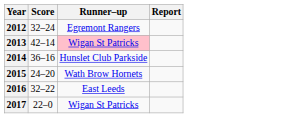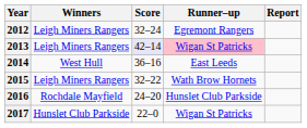 <table class="wikitable" style="text-align: center">
 <tr>
 <th scope="col">Year</th>
+<th scope="col">Winners</th>
 <th scope="col">Score</th>
 <th scope="col">Runner–up</th>
 <th scope="col">Report</th>
 </tr>
 <tr>
 <th scope="row">2012</th>
+<td><a href='#'>Leigh Miners Rangers</a></td>
 <td>32–24</td>
 <td><a href='#'>Egremont Rangers</a></td>
 <td></td>
 </tr>
 <tr>
 <th scope="row">2013</th>
-<td>42–14</td>
+<td><a href='#'>Leigh Miners Rangers</a></td>
+<td style="background: lavender;">42–14</td>
 <td style="background: pink;"><a href='#'>Wigan St Patricks</a></td>
 <td></td>
 </tr>
 <tr>
 <th scope="row">2014</th>
+<td><a href='#'>West Hull</a></td>
 <td>36–16</td>
-<td><a href='#'>Hunslet Club Parkside</a></td>
+<td><a href='#'>East Leeds</a></td>
 <td></td>
 </tr>
 <tr>
 <th scope="row">2015</th>
-<td>24–20</td>
+<td><a href='#'>Leigh Miners Rangers</a></td>
+<td>32–22</td>
 <td><a href='#'>Wath Brow Hornets</a></td>
 <td></td>
 </tr>
 <tr>
 <th scope="row">2016</th>
-<td>32–22</td>
-<td><a href='#'>East Leeds</a></td>
+<td><a href='#'>Rochdale Mayfield</a></td>
+<td>24–20</td>
+<td><a href='#'>Hunslet Club Parkside</a></td>
 <td></td>
 </tr>
 <tr>
 <th scope="row">2017</th>
+<td><a href='#'>Hunslet Club Parkside</a></td>
 <td>22–0</td>
 <td><a href='#'>Wigan St Patricks</a></td>
 <td></td>
 </tr>
 </table>
